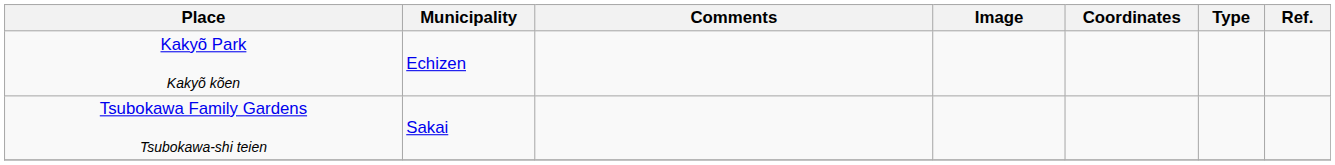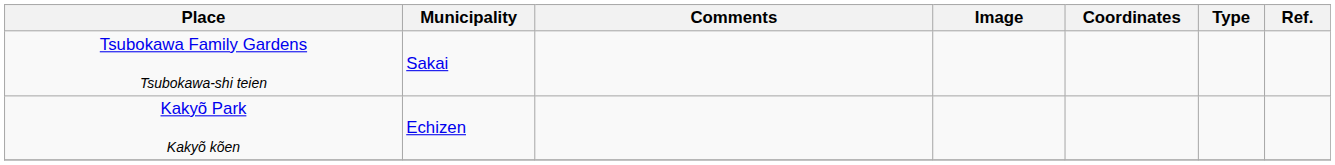 <table class="wikitable sortable"  style="width:100%;">
 <tr>
 <th width="30%" align="left">Place</th>
 <th width="10%" align="left">Municipality</th>
 <th width="30%" align="left" class="unsortable">Comments</th>
 <th width="10%" align="left"  class="unsortable">Image</th>
 <th width="10%" align="left" class="unsortable">Coordinates</th>
 <th width="5%" align="left">Type</th>
 <th width="5%" align="left"  class="unsortable">Ref.</th>
 </tr>
 <tr>
+<td align="center"><a href='#'>Tsubokawa Family Gardens</a><br><br><small><em>Tsubokawa-shi teien</em></small></td>
+<td><a href='#'>Sakai</a></td>
+<td></td>
+<td></td>
+<td></td>
+<td></td>
+<td></td>
+</tr>
+<tr>
 <td align="center"><a href='#'>Kakyõ Park</a><br><br><small><em>Kakyõ kõen</em></small></td>
 <td><a href='#'>Echizen</a></td>
 <td></td>
 <td></td>
 <td></td>
 <td></td>
 <td></td>
 </tr>
 <tr>
-<td align="center"><a href='#'>Tsubokawa Family Gardens</a><br><br><small><em>Tsubokawa-shi teien</em></small></td>
-<td><a href='#'>Sakai</a></td>
-<td></td>
-<td></td>
-<td></td>
-<td></td>
-<td></td>
-</tr>
-<tr>
 </tr>
 </table>
